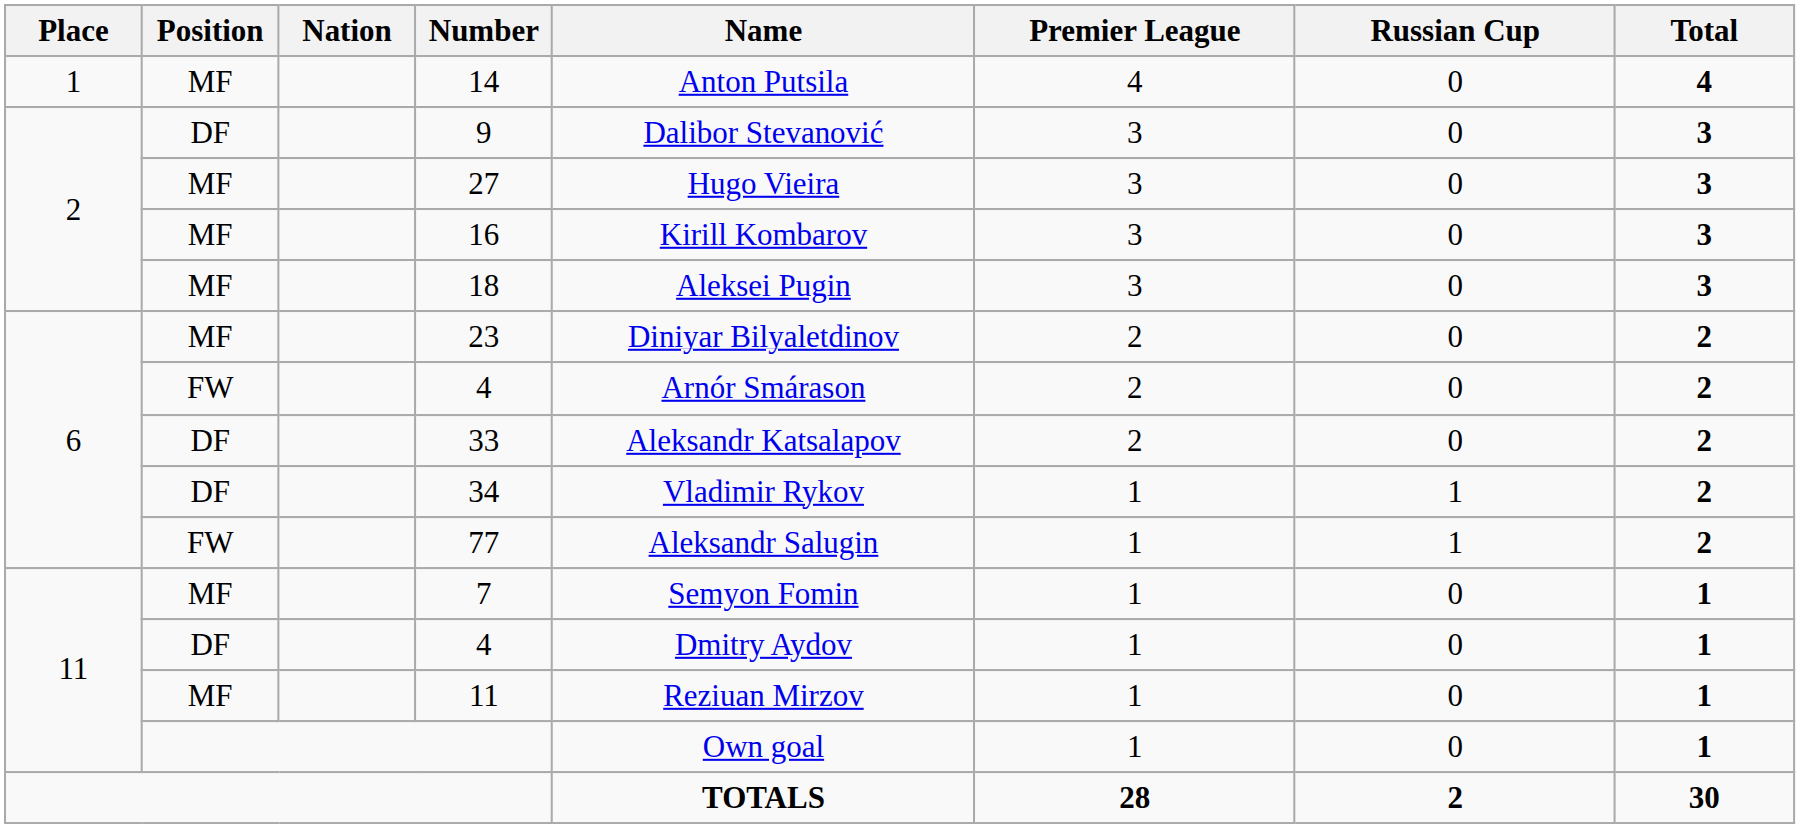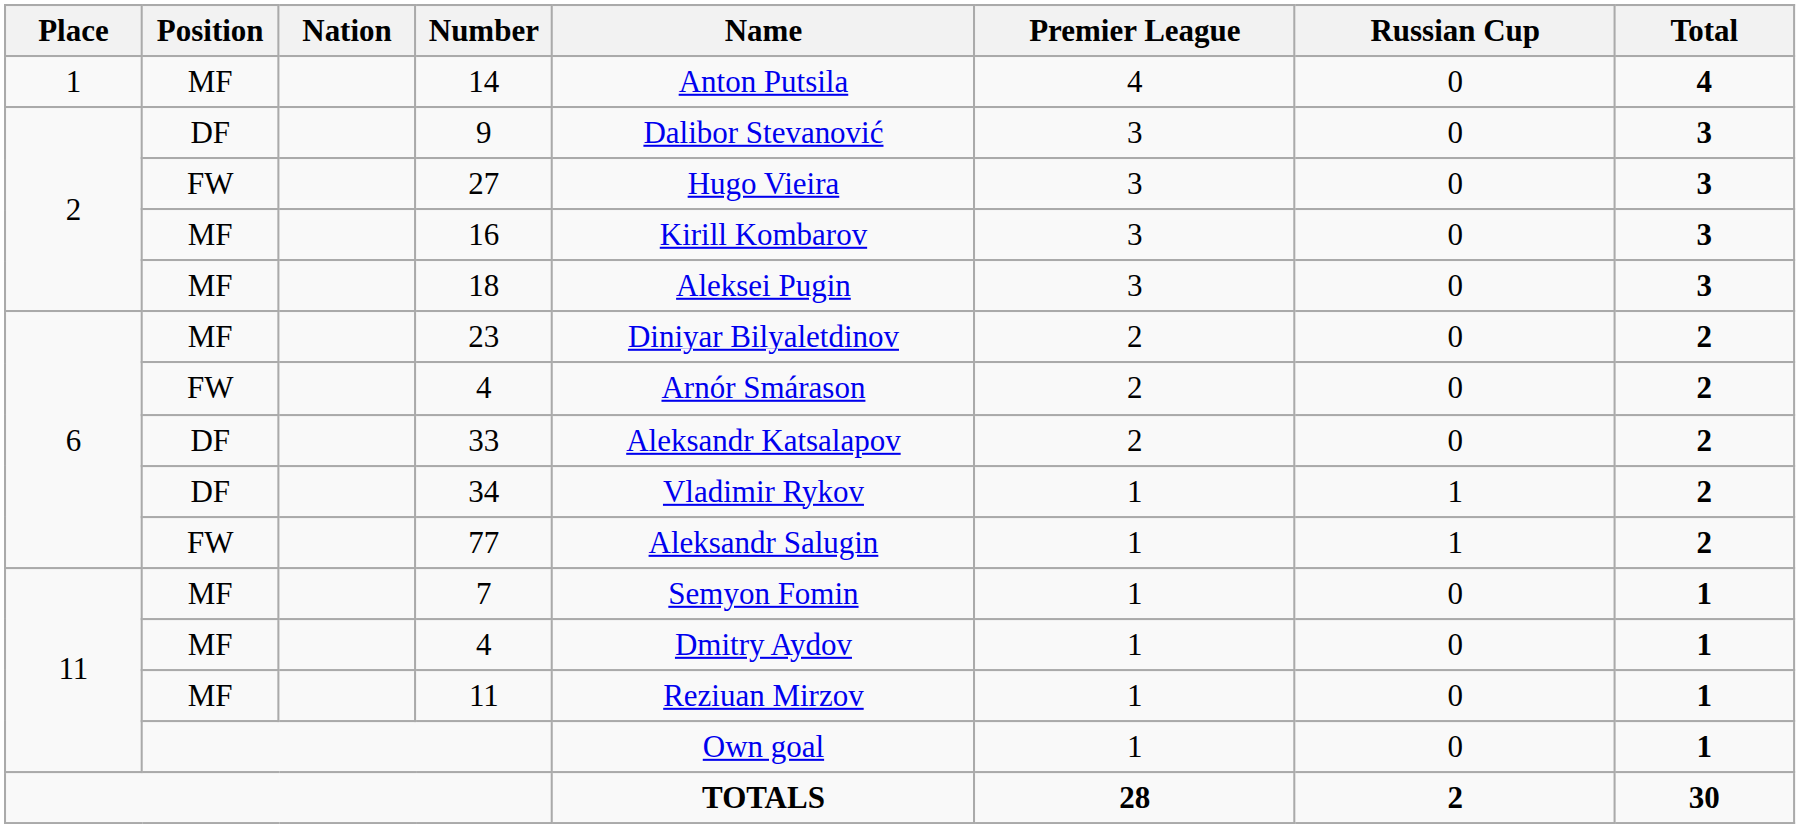 <table class="wikitable" style="font-size: 95%; text-align: center;">
 <tr>
 <th width=60>Place</th>
 <th width=60>Position</th>
 <th width=60>Nation</th>
 <th width=60>Number</th>
 <th width=200>Name</th>
 <th width=150>Premier League</th>
 <th width=150>Russian Cup</th>
 <th width=80><strong>Total</strong></th>
 </tr>
 <tr>
 <td>1</td>
 <td>MF</td>
 <td></td>
 <td>14</td>
 <td><a href='#'>Anton Putsila</a></td>
 <td>4</td>
 <td>0</td>
 <td><strong>4</strong></td>
 </tr>
 <tr>
 <td rowspan="4">2</td>
 <td>DF</td>
 <td></td>
 <td>9</td>
 <td><a href='#'>Dalibor Stevanović</a></td>
 <td>3</td>
 <td>0</td>
 <td><strong>3</strong></td>
 </tr>
 <tr>
-<td>MF</td>
+<td>FW</td>
 <td></td>
 <td>27</td>
 <td><a href='#'>Hugo Vieira</a></td>
 <td>3</td>
 <td>0</td>
 <td><strong>3</strong></td>
 </tr>
 <tr>
 <td>MF</td>
 <td></td>
 <td>16</td>
 <td><a href='#'>Kirill Kombarov</a></td>
 <td>3</td>
 <td>0</td>
 <td><strong>3</strong></td>
 </tr>
 <tr>
 <td>MF</td>
 <td></td>
 <td>18</td>
 <td><a href='#'>Aleksei Pugin</a></td>
 <td>3</td>
 <td>0</td>
 <td><strong>3</strong></td>
 </tr>
 <tr>
 <td rowspan="5">6</td>
 <td>MF</td>
 <td></td>
 <td>23</td>
 <td><a href='#'>Diniyar Bilyaletdinov</a></td>
 <td>2</td>
 <td>0</td>
 <td><strong>2</strong></td>
 </tr>
 <tr>
 <td>FW</td>
 <td></td>
 <td>4</td>
 <td><a href='#'>Arnór Smárason</a></td>
 <td>2</td>
 <td>0</td>
 <td><strong>2</strong></td>
 </tr>
 <tr>
 <td>DF</td>
 <td></td>
 <td>33</td>
 <td><a href='#'>Aleksandr Katsalapov</a></td>
 <td>2</td>
 <td>0</td>
 <td><strong>2</strong></td>
 </tr>
 <tr>
 <td>DF</td>
 <td></td>
 <td>34</td>
 <td><a href='#'>Vladimir Rykov</a></td>
 <td>1</td>
 <td>1</td>
 <td><strong>2</strong></td>
 </tr>
 <tr>
 <td>FW</td>
 <td></td>
 <td>77</td>
 <td><a href='#'>Aleksandr Salugin</a></td>
 <td>1</td>
 <td>1</td>
 <td><strong>2</strong></td>
 </tr>
 <tr>
 <td rowspan="4">11</td>
 <td>MF</td>
 <td></td>
 <td>7</td>
 <td><a href='#'>Semyon Fomin</a></td>
 <td>1</td>
 <td>0</td>
 <td><strong>1</strong></td>
 </tr>
 <tr>
-<td>DF</td>
+<td>MF</td>
 <td></td>
 <td>4</td>
 <td><a href='#'>Dmitry Aydov</a></td>
 <td>1</td>
 <td>0</td>
 <td><strong>1</strong></td>
 </tr>
 <tr>
 <td>MF</td>
 <td></td>
 <td>11</td>
 <td><a href='#'>Reziuan Mirzov</a></td>
 <td>1</td>
 <td>0</td>
 <td><strong>1</strong></td>
 </tr>
 <tr>
 <td colspan="3"></td>
 <td><a href='#'>Own goal</a></td>
 <td>1</td>
 <td>0</td>
 <td><strong>1</strong></td>
 </tr>
 <tr>
 <td colspan="4"></td>
 <td><strong>TOTALS</strong></td>
 <td><strong>28</strong></td>
 <td><strong>2</strong></td>
 <td><strong>30</strong></td>
 </tr>
 </table>
